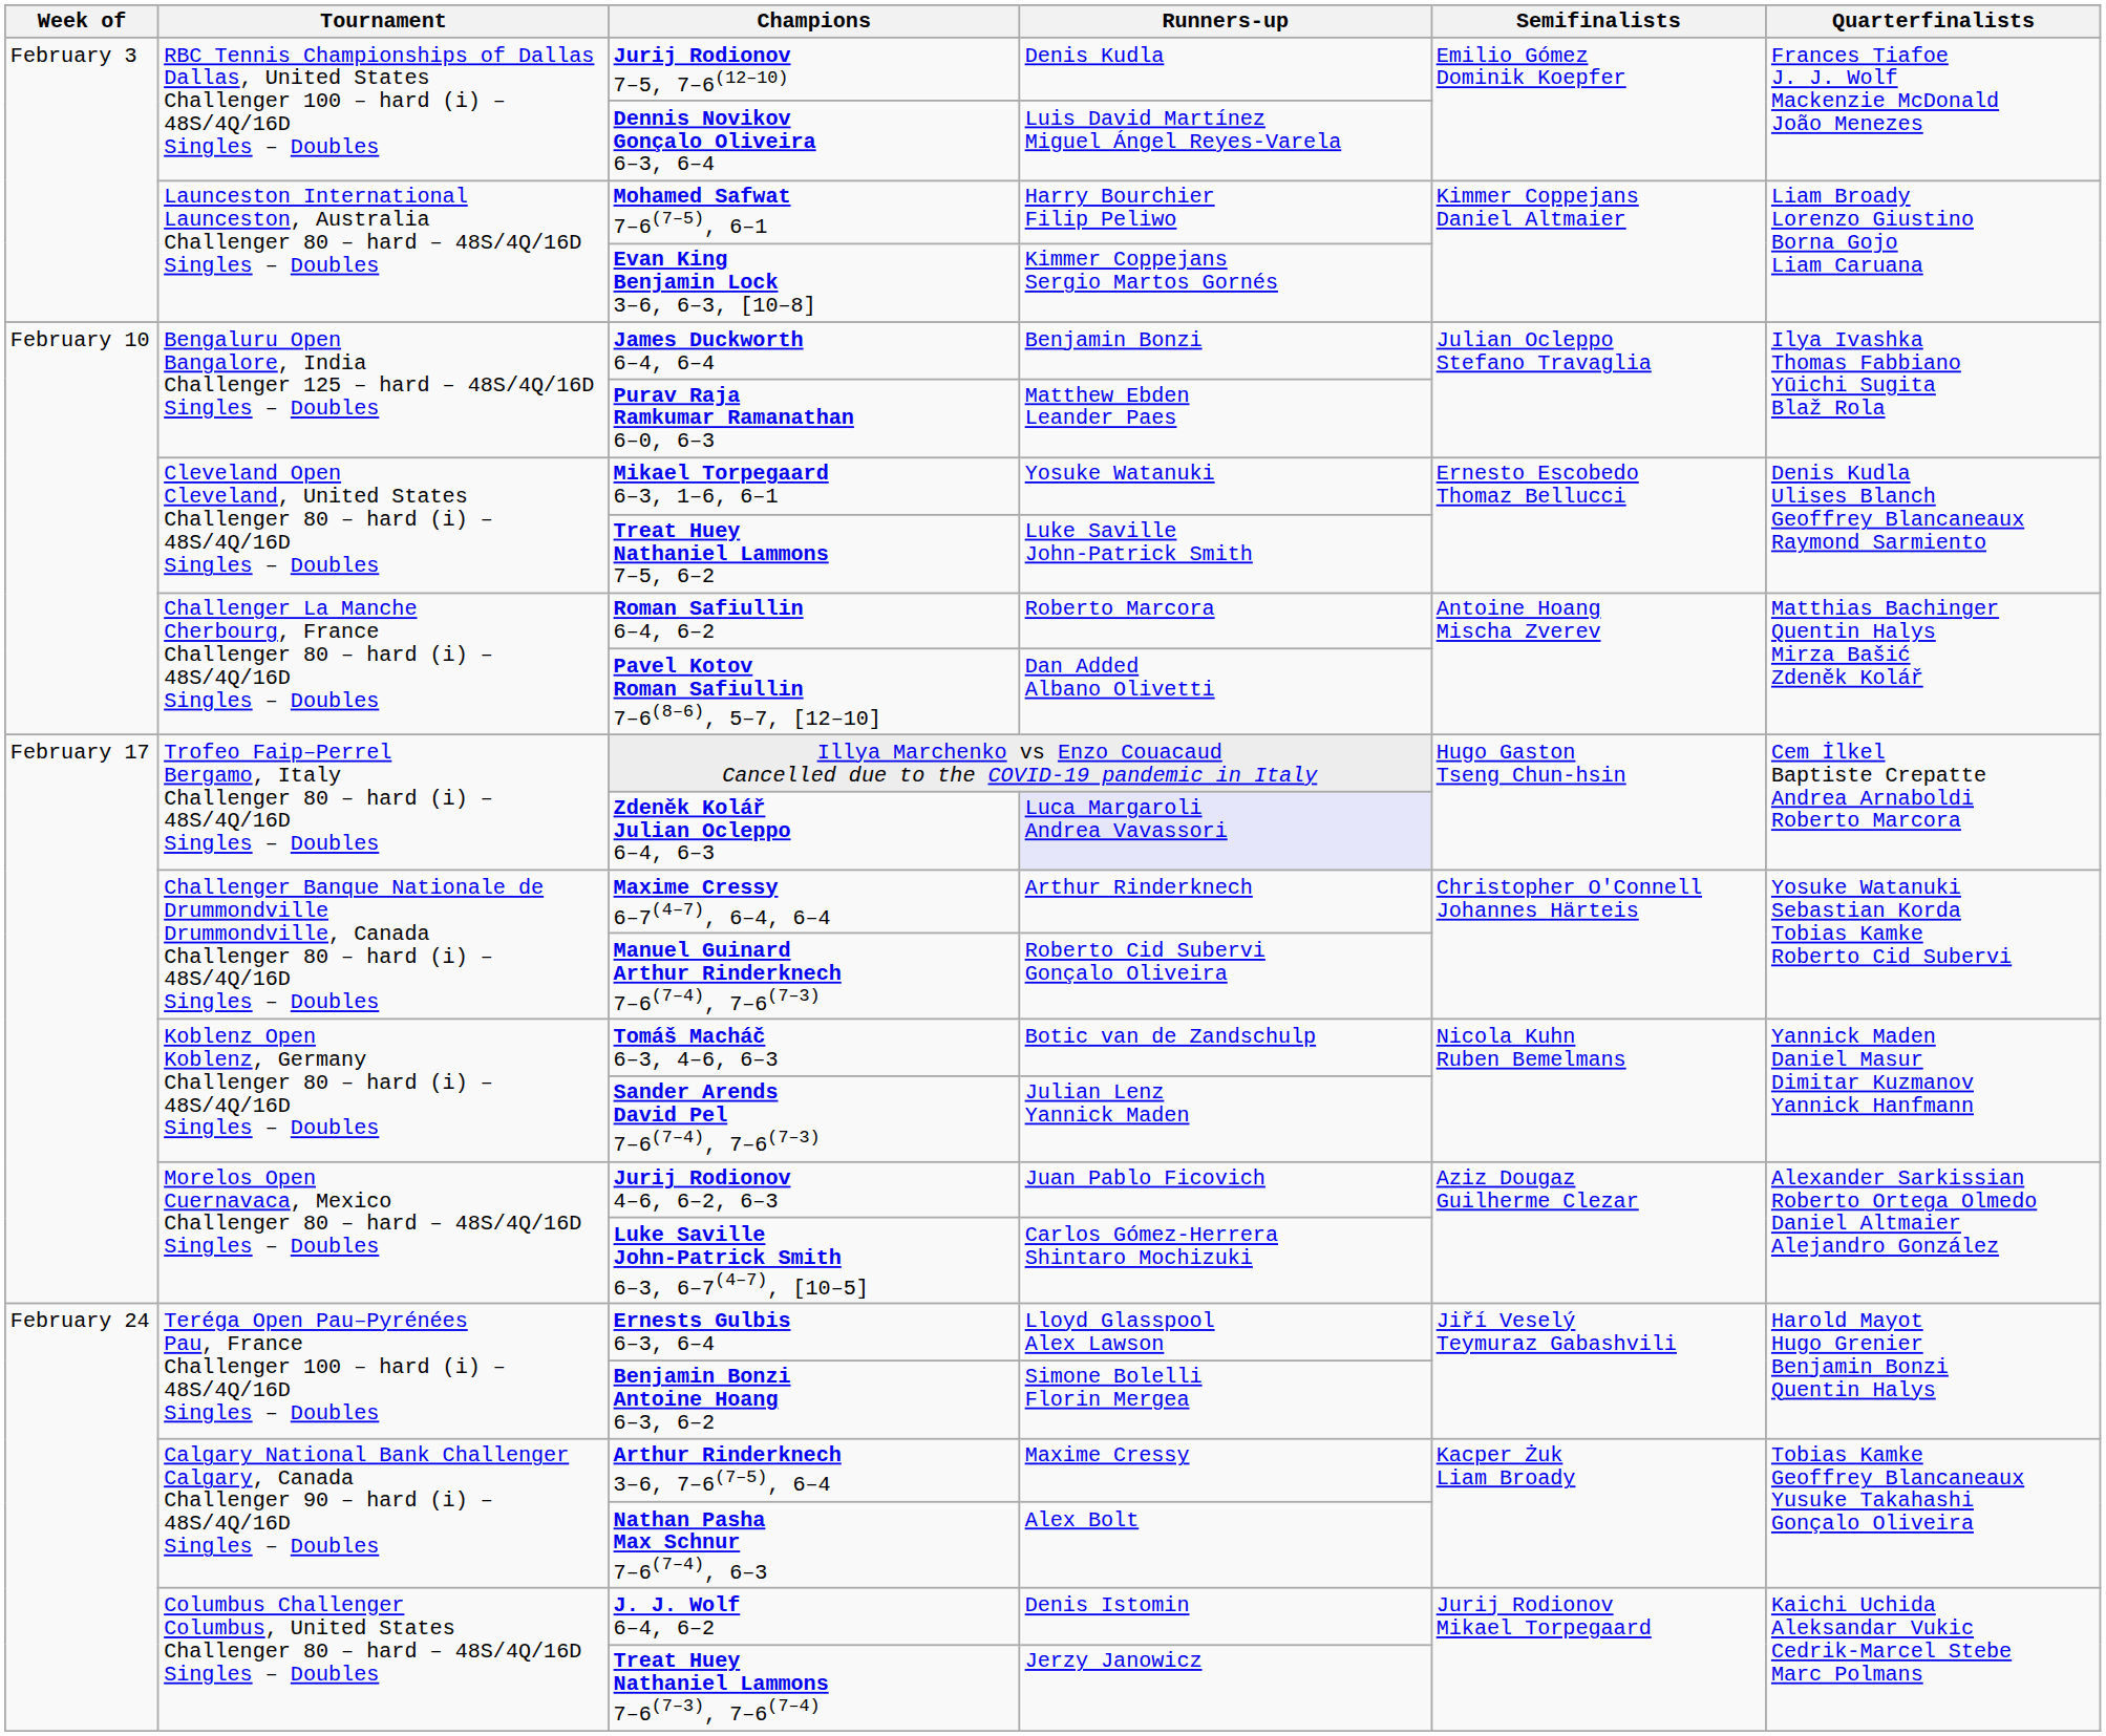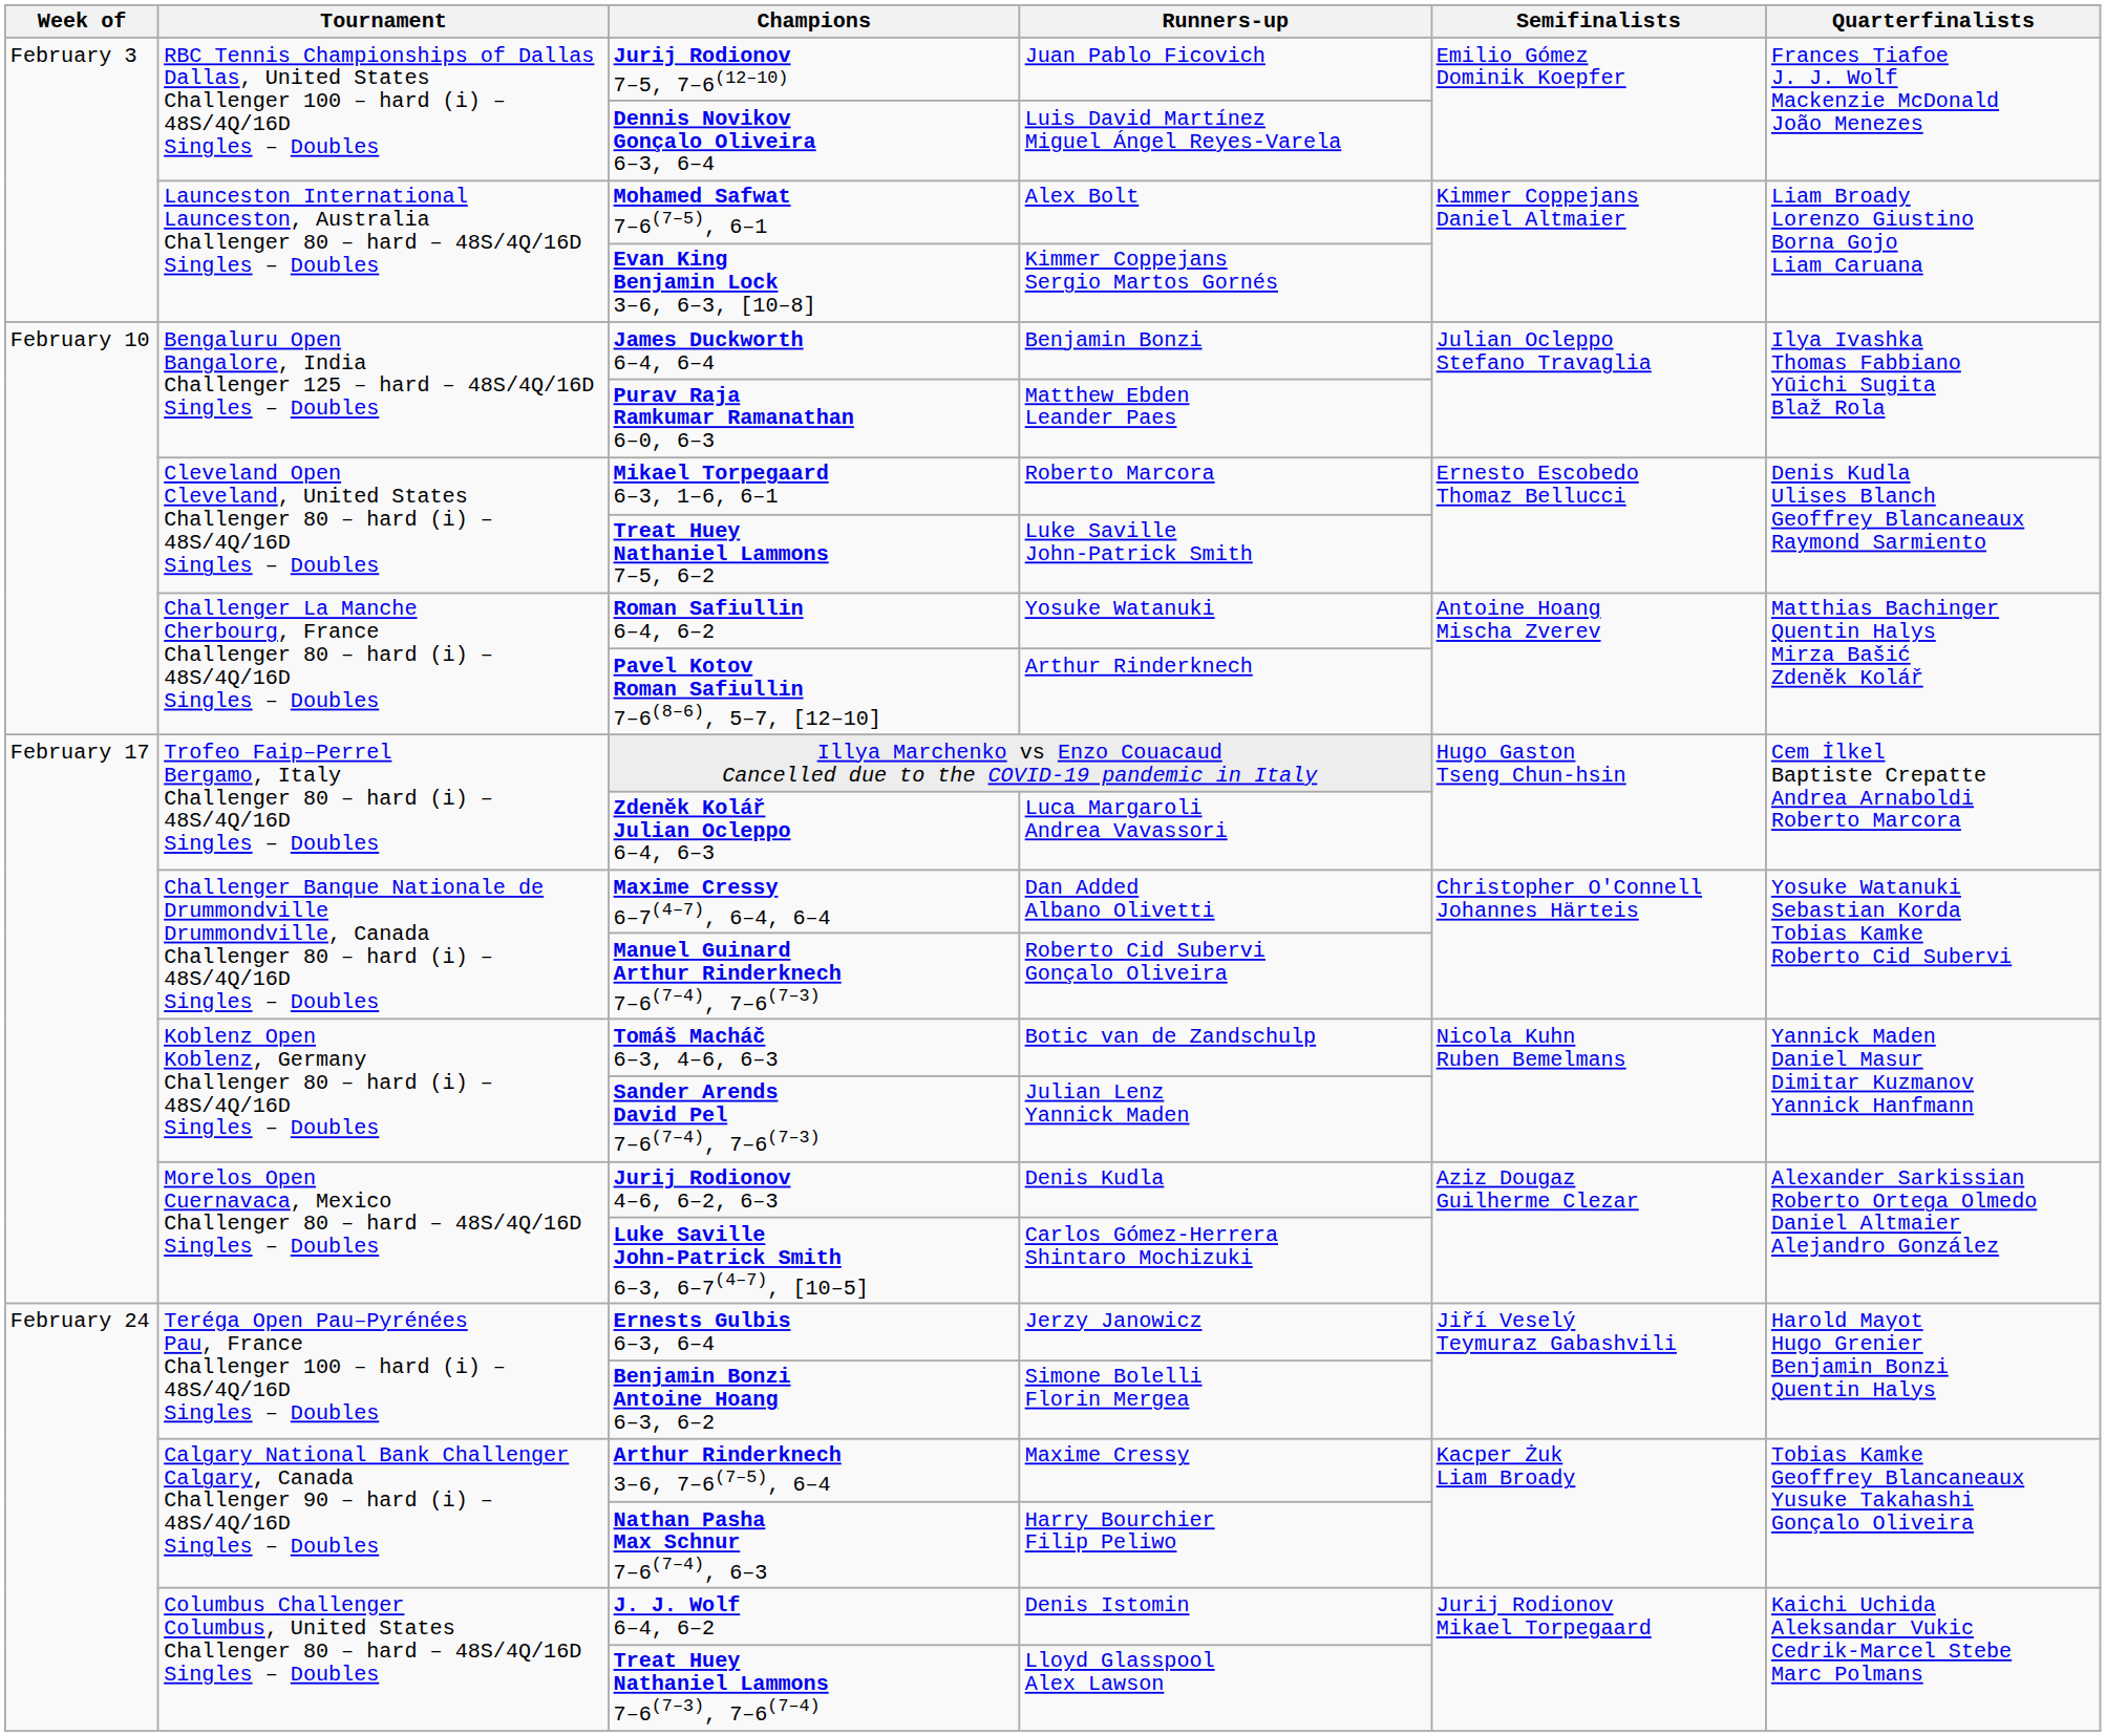 <table class="wikitable" style="font-size:85%;">
 <tr>
 <th width="75">Week of</th>
 <th width="230">Tournament</th>
 <th width="210">Champions</th>
 <th width="210">Runners-up</th>
 <th width="170">Semifinalists</th>
 <th width="170">Quarterfinalists</th>
 </tr>
 <tr valign=top>
 <td rowspan=4>February 3</td>
 <td rowspan=2><a href='#'>RBC Tennis Championships of Dallas</a><br><a href='#'>Dallas</a>, United States <br> Challenger 100 – hard (i) – 48S/4Q/16D<br><a href='#'>Singles</a> – <a href='#'>Doubles</a></td>
 <td> <strong><a href='#'>Jurij Rodionov</a></strong><br>7–5, 7–6<sup>(12–10)</sup></td>
-<td> <a href='#'>Denis Kudla</a></td>
+<td> <a href='#'>Juan Pablo Ficovich</a></td>
 <td rowspan=2> <a href='#'>Emilio Gómez</a> <br>  <a href='#'>Dominik Koepfer</a></td>
 <td rowspan=2> <a href='#'>Frances Tiafoe</a> <br> <a href='#'>J. J. Wolf</a> <br> <a href='#'>Mackenzie McDonald</a> <br>  <a href='#'>João Menezes</a></td>
 </tr>
 <tr valign=top>
 <td> <strong><a href='#'>Dennis Novikov</a></strong><br> <strong><a href='#'>Gonçalo Oliveira</a></strong><br>6–3, 6–4</td>
 <td> <a href='#'>Luis David Martínez</a><br> <a href='#'>Miguel Ángel Reyes-Varela</a></td>
 </tr>
 <tr valign=top>
 <td rowspan=2><a href='#'>Launceston International</a><br><a href='#'>Launceston</a>, Australia <br> Challenger 80 – hard – 48S/4Q/16D<br><a href='#'>Singles</a> – <a href='#'>Doubles</a></td>
 <td> <strong><a href='#'>Mohamed Safwat</a></strong><br>7–6<sup>(7–5)</sup>, 6–1</td>
-<td> <a href='#'>Harry Bourchier</a><br> <a href='#'>Filip Peliwo</a></td>
+<td> <a href='#'>Alex Bolt</a></td>
 <td rowspan=2> <a href='#'>Kimmer Coppejans</a> <br>  <a href='#'>Daniel Altmaier</a></td>
 <td rowspan=2> <a href='#'>Liam Broady</a> <br> <a href='#'>Lorenzo Giustino</a> <br> <a href='#'>Borna Gojo</a> <br>  <a href='#'>Liam Caruana</a></td>
 </tr>
 <tr valign=top>
 <td> <strong><a href='#'>Evan King</a></strong><br> <strong><a href='#'>Benjamin Lock</a></strong><br>3–6, 6–3, [10–8]</td>
 <td> <a href='#'>Kimmer Coppejans</a><br> <a href='#'>Sergio Martos Gornés</a></td>
 </tr>
 <tr valign=top>
 <td rowspan=6>February 10</td>
 <td rowspan=2><a href='#'>Bengaluru Open</a><br><a href='#'>Bangalore</a>, India <br> Challenger 125 – hard – 48S/4Q/16D<br><a href='#'>Singles</a> – <a href='#'>Doubles</a></td>
 <td> <strong><a href='#'>James Duckworth</a></strong><br>6–4, 6–4</td>
 <td> <a href='#'>Benjamin Bonzi</a></td>
 <td rowspan=2> <a href='#'>Julian Ocleppo</a> <br>  <a href='#'>Stefano Travaglia</a></td>
 <td rowspan=2> <a href='#'>Ilya Ivashka</a> <br> <a href='#'>Thomas Fabbiano</a> <br> <a href='#'>Yūichi Sugita</a> <br>  <a href='#'>Blaž Rola</a></td>
 </tr>
 <tr valign=top>
 <td> <strong><a href='#'>Purav Raja</a></strong><br> <strong><a href='#'>Ramkumar Ramanathan</a></strong><br>6–0, 6–3</td>
 <td> <a href='#'>Matthew Ebden</a><br> <a href='#'>Leander Paes</a></td>
 </tr>
 <tr valign=top>
 <td rowspan=2><a href='#'>Cleveland Open</a><br><a href='#'>Cleveland</a>, United States <br> Challenger 80 – hard (i) – 48S/4Q/16D<br><a href='#'>Singles</a> – <a href='#'>Doubles</a></td>
 <td> <strong><a href='#'>Mikael Torpegaard</a></strong><br>6–3, 1–6, 6–1</td>
-<td> <a href='#'>Yosuke Watanuki</a></td>
+<td> <a href='#'>Roberto Marcora</a></td>
 <td rowspan=2> <a href='#'>Ernesto Escobedo</a> <br>  <a href='#'>Thomaz Bellucci</a></td>
 <td rowspan=2> <a href='#'>Denis Kudla</a> <br> <a href='#'>Ulises Blanch</a> <br> <a href='#'>Geoffrey Blancaneaux</a> <br>  <a href='#'>Raymond Sarmiento</a></td>
 </tr>
 <tr valign=top>
 <td> <strong><a href='#'>Treat Huey</a></strong><br> <strong><a href='#'>Nathaniel Lammons</a></strong><br>7–5, 6–2</td>
 <td> <a href='#'>Luke Saville</a><br> <a href='#'>John-Patrick Smith</a></td>
 </tr>
 <tr valign=top>
 <td rowspan=2><a href='#'>Challenger La Manche</a><br><a href='#'>Cherbourg</a>, France <br> Challenger 80 – hard (i) – 48S/4Q/16D<br><a href='#'>Singles</a> – <a href='#'>Doubles</a></td>
 <td> <strong><a href='#'>Roman Safiullin</a></strong><br>6–4, 6–2</td>
-<td> <a href='#'>Roberto Marcora</a></td>
+<td> <a href='#'>Yosuke Watanuki</a></td>
 <td rowspan=2> <a href='#'>Antoine Hoang</a> <br>  <a href='#'>Mischa Zverev</a></td>
 <td rowspan=2> <a href='#'>Matthias Bachinger</a> <br> <a href='#'>Quentin Halys</a> <br> <a href='#'>Mirza Bašić</a> <br>  <a href='#'>Zdeněk Kolář</a></td>
 </tr>
 <tr valign=top>
 <td> <strong><a href='#'>Pavel Kotov</a></strong><br> <strong><a href='#'>Roman Safiullin</a></strong><br>7–6<sup>(8–6)</sup>, 5–7, [12–10]</td>
-<td> <a href='#'>Dan Added</a><br> <a href='#'>Albano Olivetti</a></td>
+<td> <a href='#'>Arthur Rinderknech</a></td>
 </tr>
 <tr valign=top>
 <td rowspan=8>February 17</td>
 <td rowspan=2><a href='#'>Trofeo Faip–Perrel</a><br><a href='#'>Bergamo</a>, Italy <br> Challenger 80 – hard (i) – 48S/4Q/16D<br><a href='#'>Singles</a> – <a href='#'>Doubles</a></td>
 <td colspan=2 style="text-align:center; background:#ededed;"> <a href='#'>Illya Marchenko</a> vs  <a href='#'>Enzo Couacaud</a><br><em>Cancelled due to the <a href='#'>COVID-19 pandemic in Italy</a></em></td>
 <td rowspan=2> <a href='#'>Hugo Gaston</a> <br>  <a href='#'>Tseng Chun-hsin</a></td>
 <td rowspan=2> <a href='#'>Cem İlkel</a> <br> Baptiste Crepatte <br> <a href='#'>Andrea Arnaboldi</a> <br>  <a href='#'>Roberto Marcora</a></td>
 </tr>
 <tr valign=top>
 <td> <strong><a href='#'>Zdeněk Kolář</a></strong><br> <strong><a href='#'>Julian Ocleppo</a></strong><br>6–4, 6–3</td>
-<td style="background: lavender;"> <a href='#'>Luca Margaroli</a><br> <a href='#'>Andrea Vavassori</a></td>
+<td> <a href='#'>Luca Margaroli</a><br> <a href='#'>Andrea Vavassori</a></td>
 </tr>
 <tr valign=top>
 <td rowspan=2><a href='#'>Challenger Banque Nationale de Drummondville</a><br><a href='#'>Drummondville</a>, Canada <br> Challenger 80 – hard (i) – 48S/4Q/16D<br><a href='#'>Singles</a> – <a href='#'>Doubles</a></td>
 <td> <strong><a href='#'>Maxime Cressy</a></strong><br>6–7<sup>(4–7)</sup>, 6–4, 6–4</td>
-<td> <a href='#'>Arthur Rinderknech</a></td>
+<td> <a href='#'>Dan Added</a><br> <a href='#'>Albano Olivetti</a></td>
 <td rowspan=2> <a href='#'>Christopher O'Connell</a> <br>  <a href='#'>Johannes Härteis</a></td>
 <td rowspan=2> <a href='#'>Yosuke Watanuki</a> <br> <a href='#'>Sebastian Korda</a> <br> <a href='#'>Tobias Kamke</a> <br>  <a href='#'>Roberto Cid Subervi</a></td>
 </tr>
 <tr valign=top>
 <td> <strong><a href='#'>Manuel Guinard</a></strong><br> <strong><a href='#'>Arthur Rinderknech</a></strong><br>7–6<sup>(7–4)</sup>, 7–6<sup>(7–3)</sup></td>
 <td> <a href='#'>Roberto Cid Subervi</a><br> <a href='#'>Gonçalo Oliveira</a></td>
 </tr>
 <tr valign=top>
 <td rowspan=2><a href='#'>Koblenz Open</a><br><a href='#'>Koblenz</a>, Germany <br> Challenger 80 – hard (i) – 48S/4Q/16D<br><a href='#'>Singles</a> – <a href='#'>Doubles</a></td>
 <td> <strong><a href='#'>Tomáš Macháč</a></strong><br>6–3, 4–6, 6–3</td>
 <td> <a href='#'>Botic van de Zandschulp</a></td>
 <td rowspan=2> <a href='#'>Nicola Kuhn</a> <br>  <a href='#'>Ruben Bemelmans</a></td>
 <td rowspan=2> <a href='#'>Yannick Maden</a> <br> <a href='#'>Daniel Masur</a> <br> <a href='#'>Dimitar Kuzmanov</a> <br>  <a href='#'>Yannick Hanfmann</a></td>
 </tr>
 <tr valign=top>
 <td> <strong><a href='#'>Sander Arends</a></strong><br> <strong><a href='#'>David Pel</a></strong><br>7–6<sup>(7–4)</sup>, 7–6<sup>(7–3)</sup></td>
 <td> <a href='#'>Julian Lenz</a><br> <a href='#'>Yannick Maden</a></td>
 </tr>
 <tr valign=top>
 <td rowspan=2><a href='#'>Morelos Open</a><br><a href='#'>Cuernavaca</a>, Mexico <br> Challenger 80 – hard – 48S/4Q/16D<br><a href='#'>Singles</a> – <a href='#'>Doubles</a></td>
 <td> <strong><a href='#'>Jurij Rodionov</a></strong><br>4–6, 6–2, 6–3</td>
-<td> <a href='#'>Juan Pablo Ficovich</a></td>
+<td> <a href='#'>Denis Kudla</a></td>
 <td rowspan=2> <a href='#'>Aziz Dougaz</a> <br>  <a href='#'>Guilherme Clezar</a></td>
 <td rowspan=2> <a href='#'>Alexander Sarkissian</a> <br> <a href='#'>Roberto Ortega Olmedo</a> <br> <a href='#'>Daniel Altmaier</a> <br>  <a href='#'>Alejandro González</a></td>
 </tr>
 <tr valign=top>
 <td> <strong><a href='#'>Luke Saville</a></strong><br> <strong><a href='#'>John-Patrick Smith</a></strong><br>6–3, 6–7<sup>(4–7)</sup>, [10–5]</td>
 <td> <a href='#'>Carlos Gómez-Herrera</a><br> <a href='#'>Shintaro Mochizuki</a></td>
 </tr>
 <tr valign=top>
 <td rowspan=6>February 24</td>
 <td rowspan=2><a href='#'>Teréga Open Pau–Pyrénées</a><br><a href='#'>Pau</a>, France <br> Challenger 100 – hard (i) – 48S/4Q/16D<br><a href='#'>Singles</a> – <a href='#'>Doubles</a></td>
 <td> <strong><a href='#'>Ernests Gulbis</a></strong><br>6–3, 6–4</td>
-<td> <a href='#'>Lloyd Glasspool</a><br> <a href='#'>Alex Lawson</a></td>
+<td> <a href='#'>Jerzy Janowicz</a></td>
 <td rowspan=2> <a href='#'>Jiří Veselý</a> <br>  <a href='#'>Teymuraz Gabashvili</a></td>
 <td rowspan=2> <a href='#'>Harold Mayot</a> <br> <a href='#'>Hugo Grenier</a> <br>  <a href='#'>Benjamin Bonzi</a> <br>  <a href='#'>Quentin Halys</a></td>
 </tr>
 <tr valign=top>
 <td> <strong><a href='#'>Benjamin Bonzi</a></strong><br> <strong><a href='#'>Antoine Hoang</a></strong><br>6–3, 6–2</td>
 <td> <a href='#'>Simone Bolelli</a><br> <a href='#'>Florin Mergea</a></td>
 </tr>
 <tr valign=top>
 <td rowspan=2><a href='#'>Calgary National Bank Challenger</a><br><a href='#'>Calgary</a>, Canada <br> Challenger 90 – hard (i) – 48S/4Q/16D<br><a href='#'>Singles</a> – <a href='#'>Doubles</a></td>
 <td> <strong><a href='#'>Arthur Rinderknech</a></strong><br>3–6, 7–6<sup>(7–5)</sup>, 6–4</td>
 <td> <a href='#'>Maxime Cressy</a></td>
 <td rowspan=2> <a href='#'>Kacper Żuk</a> <br>  <a href='#'>Liam Broady</a></td>
 <td rowspan=2> <a href='#'>Tobias Kamke</a> <br> <a href='#'>Geoffrey Blancaneaux</a> <br> <a href='#'>Yusuke Takahashi</a> <br>  <a href='#'>Gonçalo Oliveira</a></td>
 </tr>
 <tr valign=top>
 <td> <strong><a href='#'>Nathan Pasha</a></strong><br> <strong><a href='#'>Max Schnur</a></strong><br>7–6<sup>(7–4)</sup>, 6–3</td>
-<td> <a href='#'>Alex Bolt</a></td>
+<td> <a href='#'>Harry Bourchier</a><br> <a href='#'>Filip Peliwo</a></td>
 </tr>
 <tr valign=top>
 <td rowspan=2><a href='#'>Columbus Challenger</a><br><a href='#'>Columbus</a>, United States <br> Challenger 80 – hard – 48S/4Q/16D<br><a href='#'>Singles</a> – <a href='#'>Doubles</a></td>
 <td> <strong><a href='#'>J. J. Wolf</a></strong><br>6–4, 6–2</td>
 <td> <a href='#'>Denis Istomin</a></td>
 <td rowspan=2> <a href='#'>Jurij Rodionov</a> <br>  <a href='#'>Mikael Torpegaard</a></td>
 <td rowspan=2> <a href='#'>Kaichi Uchida</a> <br> <a href='#'>Aleksandar Vukic</a> <br> <a href='#'>Cedrik-Marcel Stebe</a> <br>  <a href='#'>Marc Polmans</a></td>
 </tr>
 <tr valign=top>
 <td> <strong><a href='#'>Treat Huey</a></strong><br> <strong><a href='#'>Nathaniel Lammons</a></strong><br>7–6<sup>(7–3)</sup>, 7–6<sup>(7–4)</sup></td>
-<td> <a href='#'>Jerzy Janowicz</a></td>
+<td> <a href='#'>Lloyd Glasspool</a><br> <a href='#'>Alex Lawson</a></td>
 </tr>
 </table>
